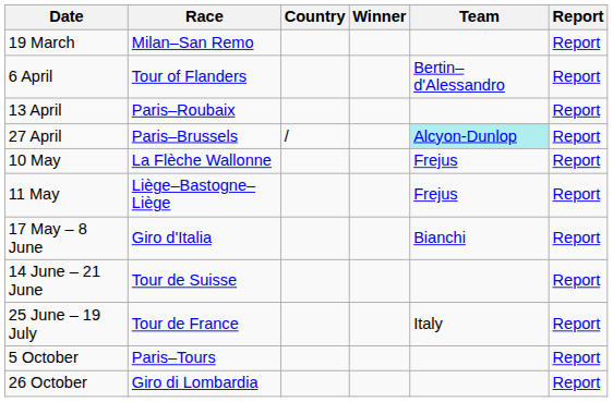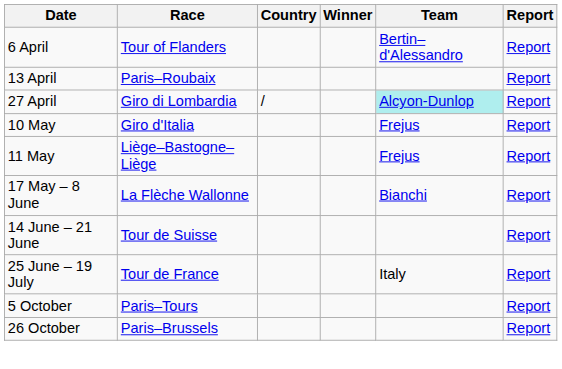 <table class=wikitable>
 <tr>
 <th>Date</th>
 <th>Race</th>
 <th>Country</th>
 <th>Winner</th>
 <th>Team</th>
 <th>Report</th>
-</tr>
-<tr>
-<td>19 March</td>
-<td><a href='#'>Milan–San Remo</a></td>
-<td></td>
-<td></td>
-<td></td>
-<td><a href='#'>Report</a></td>
 </tr>
 <tr>
 <td>6 April</td>
 <td><a href='#'>Tour of Flanders</a></td>
 <td></td>
 <td></td>
 <td><a href='#'>Bertin–d'Alessandro</a></td>
 <td><a href='#'>Report</a></td>
 </tr>
 <tr>
 <td>13 April</td>
 <td><a href='#'>Paris–Roubaix</a></td>
 <td></td>
 <td></td>
 <td></td>
 <td><a href='#'>Report</a></td>
 </tr>
 <tr>
 <td>27 April</td>
-<td><a href='#'>Paris–Brussels</a></td>
+<td><a href='#'>Giro di Lombardia</a></td>
 <td>/</td>
 <td></td>
 <td style="background: paleturquoise;"><a href='#'>Alcyon-Dunlop</a></td>
 <td><a href='#'>Report</a></td>
 </tr>
 <tr>
 <td>10 May</td>
-<td><a href='#'>La Flèche Wallonne</a></td>
+<td><a href='#'>Giro d'Italia</a></td>
 <td></td>
 <td></td>
 <td><a href='#'>Frejus</a></td>
 <td><a href='#'>Report</a></td>
 </tr>
 <tr>
 <td>11 May</td>
 <td><a href='#'>Liège–Bastogne–Liège</a></td>
 <td></td>
 <td></td>
 <td><a href='#'>Frejus</a></td>
 <td><a href='#'>Report</a></td>
 </tr>
 <tr>
 <td>17 May – 8 June</td>
-<td><a href='#'>Giro d'Italia</a></td>
+<td><a href='#'>La Flèche Wallonne</a></td>
 <td></td>
 <td></td>
 <td><a href='#'>Bianchi</a></td>
 <td><a href='#'>Report</a></td>
 </tr>
 <tr>
 <td>14 June – 21 June</td>
 <td><a href='#'>Tour de Suisse</a></td>
 <td></td>
 <td></td>
 <td></td>
 <td><a href='#'>Report</a></td>
 </tr>
 <tr>
 <td>25 June – 19 July</td>
 <td><a href='#'>Tour de France</a></td>
 <td></td>
 <td></td>
 <td>Italy</td>
 <td><a href='#'>Report</a></td>
 </tr>
 <tr>
 <td>5 October</td>
 <td><a href='#'>Paris–Tours</a></td>
 <td></td>
 <td></td>
 <td></td>
 <td><a href='#'>Report</a></td>
 </tr>
 <tr>
 <td>26 October</td>
-<td><a href='#'>Giro di Lombardia</a></td>
+<td><a href='#'>Paris–Brussels</a></td>
 <td></td>
 <td></td>
 <td></td>
 <td><a href='#'>Report</a></td>
 </tr>
 </table>
